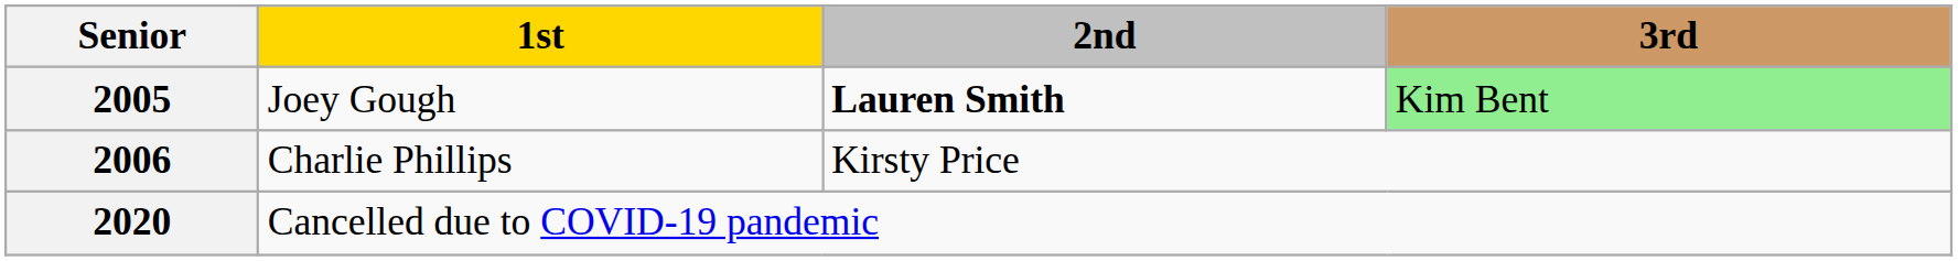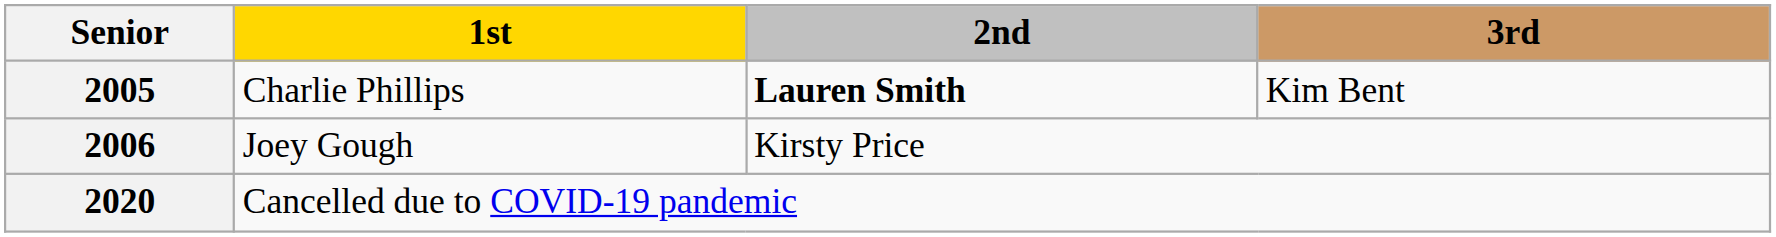 <table class="wikitable" style="width:90%;">
 <tr>
 <th>Senior</th>
 <th style="width:29%; background:gold;">1st</th>
 <th style="width:29%; background:silver;">2nd</th>
 <th style="width:29%; background:#c96;">3rd</th>
 </tr>
 <tr>
 <th>2005</th>
-<td>Joey Gough</td>
+<td>Charlie Phillips</td>
 <td><strong>Lauren Smith</strong></td>
-<td style="background: lightgreen;">Kim Bent</td>
+<td>Kim Bent</td>
 </tr>
 <tr>
 <th>2006</th>
-<td>Charlie Phillips</td>
+<td>Joey Gough</td>
 <td colspan=2>Kirsty Price</td>
 </tr>
 <tr>
 <th>2020</th>
 <td colspan=3>Cancelled due to <a href='#'>COVID-19 pandemic</a></td>
 </tr>
 </table>
